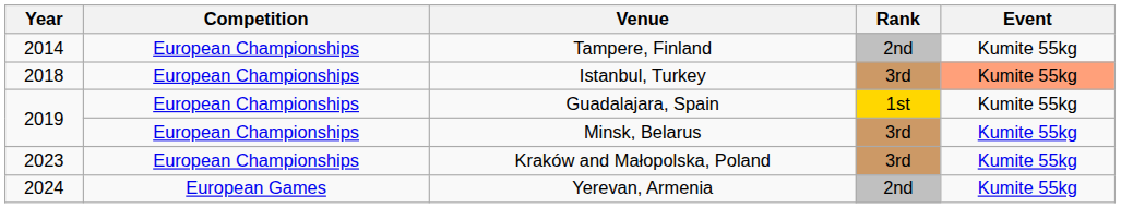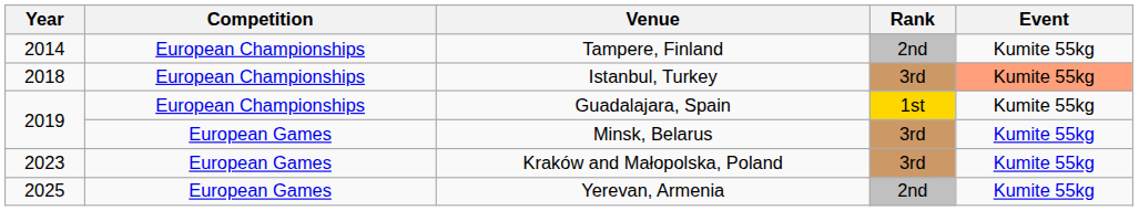 <table class="wikitable sortable" width=45% style="font-size:90%; text-align:center;">
 <tr>
 <th>Year</th>
 <th>Competition</th>
 <th>Venue</th>
 <th>Rank</th>
 <th>Event</th>
 </tr>
 <tr>
 <td>2014</td>
 <td><a href='#'>European Championships</a></td>
 <td>Tampere, Finland</td>
 <td bgcolor="silver">2nd</td>
 <td>Kumite 55kg</td>
 </tr>
 <tr>
 <td>2018</td>
 <td><a href='#'>European Championships</a></td>
 <td>Istanbul, Turkey</td>
 <td bgcolor="cc9966">3rd</td>
 <td style="background: lightsalmon;">Kumite 55kg</td>
 </tr>
 <tr>
 <td rowspan=2>2019</td>
 <td><a href='#'>European Championships</a></td>
 <td>Guadalajara, Spain</td>
 <td bgcolor="gold">1st</td>
 <td>Kumite 55kg</td>
 </tr>
 <tr>
-<td><a href='#'>European Championships</a></td>
+<td><a href='#'>European Games</a></td>
 <td>Minsk, Belarus</td>
 <td bgcolor="cc9966">3rd</td>
 <td><a href='#'>Kumite 55kg</a></td>
 </tr>
 <tr>
 <td>2023</td>
-<td><a href='#'>European Championships</a></td>
+<td><a href='#'>European Games</a></td>
 <td>Kraków and Małopolska, Poland</td>
 <td bgcolor="cc9966">3rd</td>
 <td><a href='#'>Kumite 55kg</a></td>
 </tr>
 <tr>
-<td>2024</td>
+<td>2025</td>
 <td><a href='#'>European Games</a></td>
 <td>Yerevan, Armenia</td>
 <td bgcolor="silver">2nd</td>
 <td><a href='#'>Kumite 55kg</a></td>
 </tr>
 </table>
